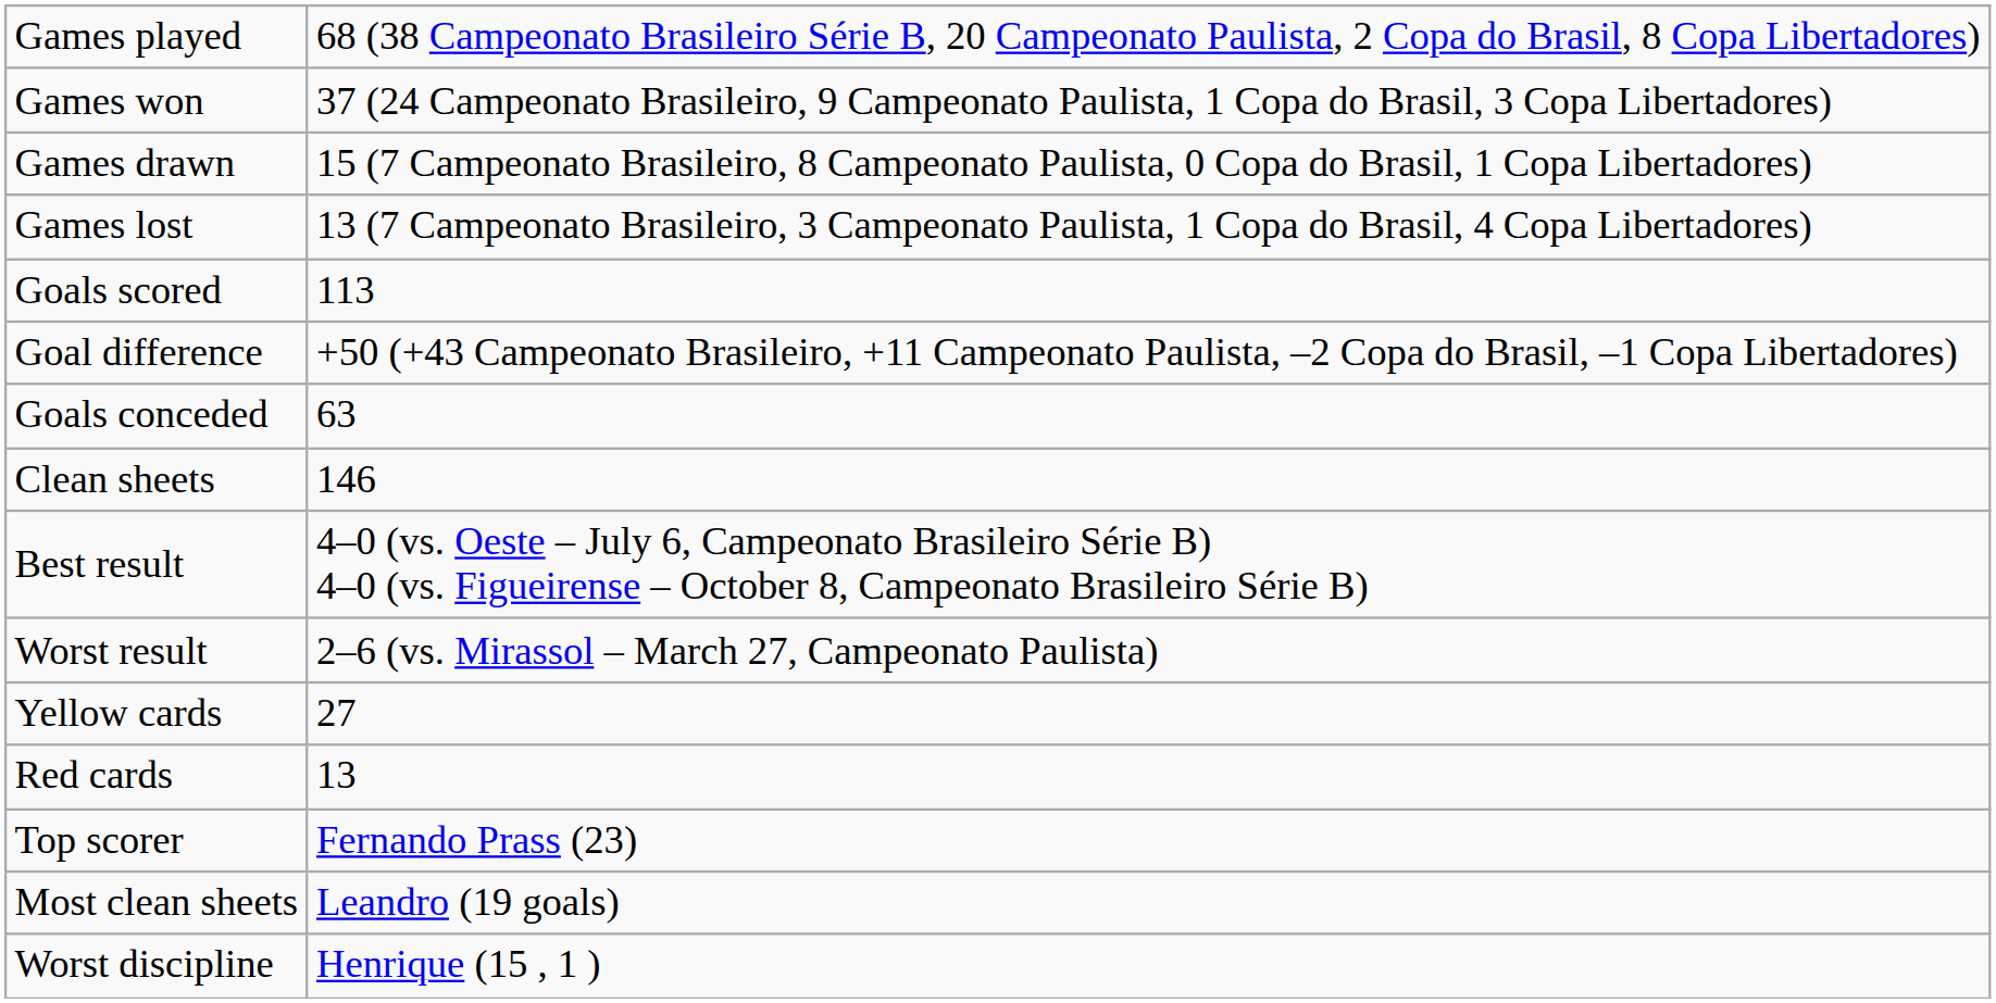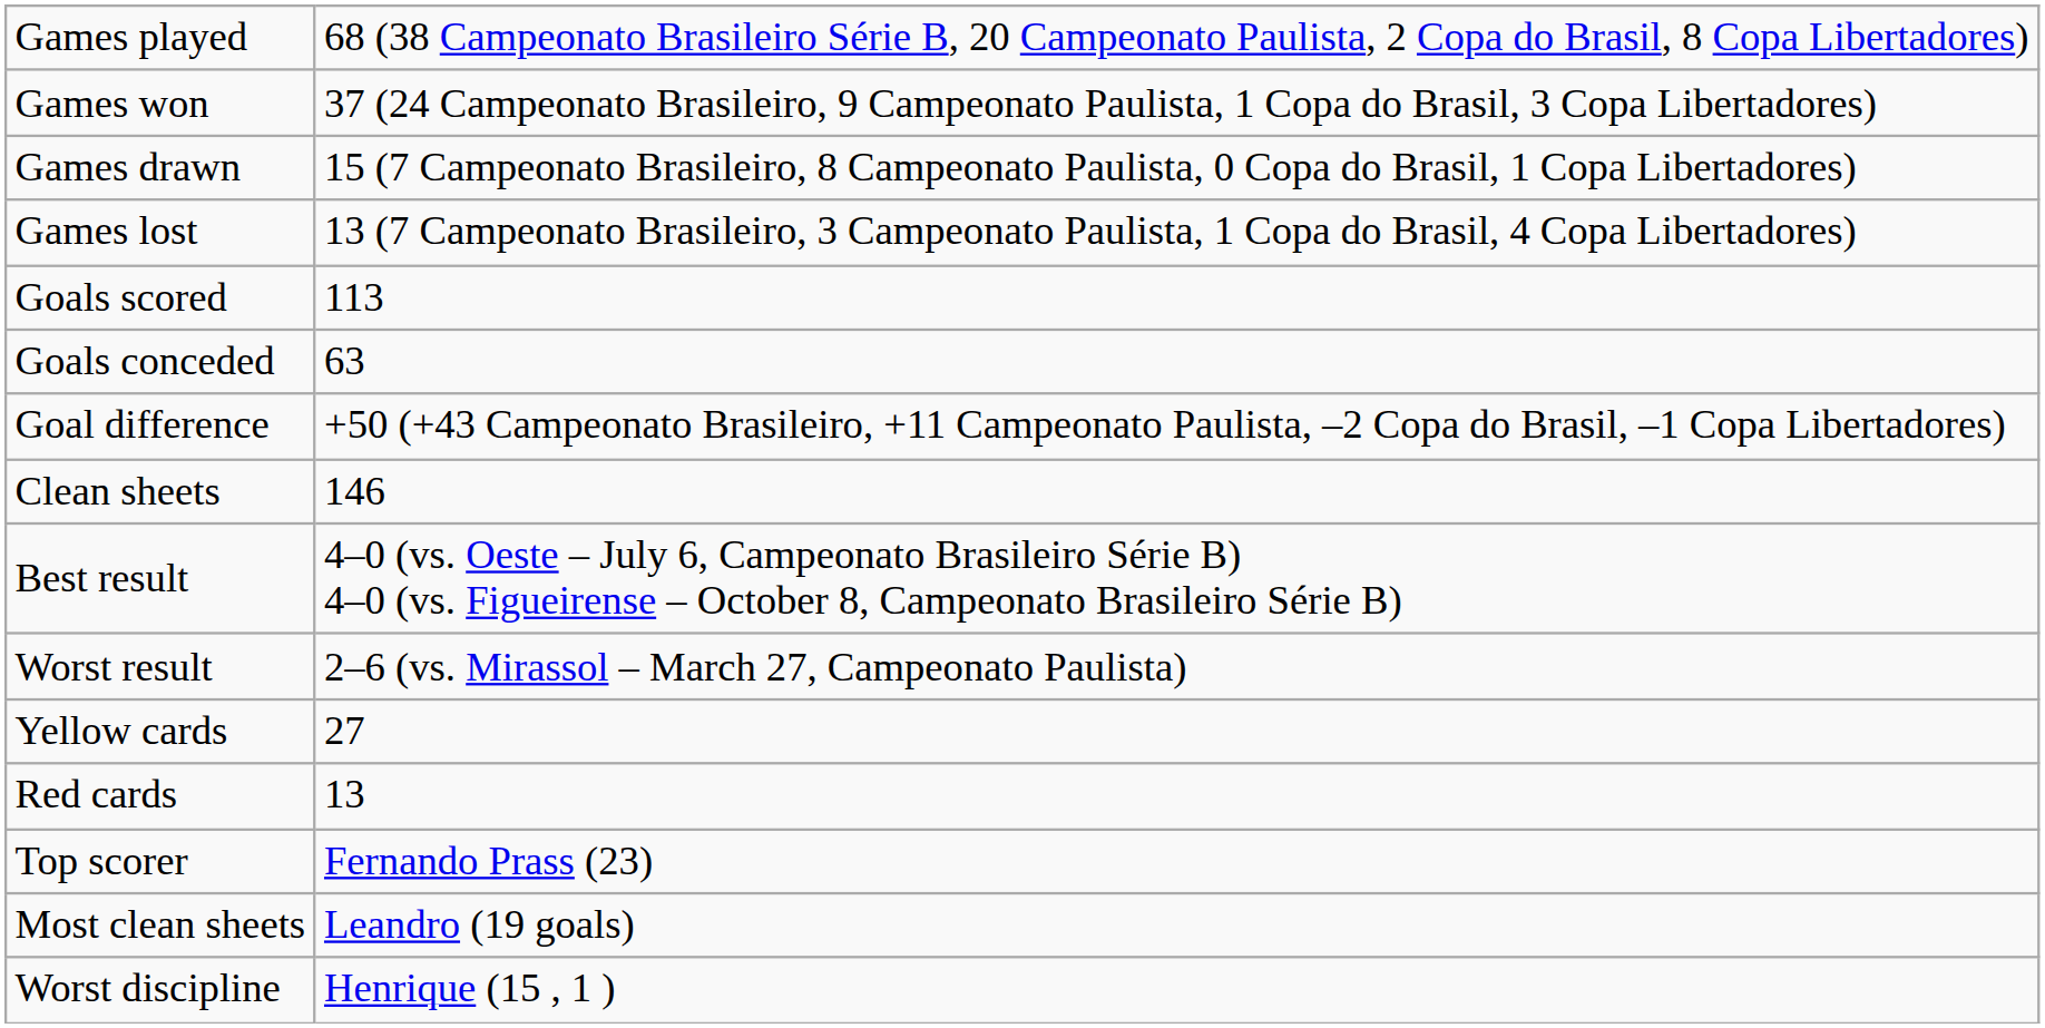 <table class="wikitable">
 <tr>
 <td>Games played</td>
 <td>68 (38 <a href='#'>Campeonato Brasileiro Série B</a>, 20 <a href='#'>Campeonato Paulista</a>, 2 <a href='#'>Copa do Brasil</a>, 8 <a href='#'>Copa Libertadores</a>)</td>
 </tr>
 <tr>
 <td>Games won</td>
 <td>37 (24 Campeonato Brasileiro, 9 Campeonato Paulista, 1 Copa do Brasil, 3 Copa Libertadores)</td>
 </tr>
 <tr>
 <td>Games drawn</td>
 <td>15 (7 Campeonato Brasileiro, 8 Campeonato Paulista, 0 Copa do Brasil, 1 Copa Libertadores)</td>
 </tr>
 <tr>
 <td>Games lost</td>
 <td>13 (7 Campeonato Brasileiro, 3 Campeonato Paulista, 1 Copa do Brasil, 4 Copa Libertadores)</td>
 </tr>
 <tr>
 <td>Goals scored</td>
 <td>113</td>
 </tr>
 <tr>
+<td>Goals conceded</td>
+<td>63</td>
+</tr>
+<tr>
 <td>Goal difference</td>
 <td>+50 (+43 Campeonato Brasileiro, +11 Campeonato Paulista, –2 Copa do Brasil, –1 Copa Libertadores)</td>
-</tr>
-<tr>
-<td>Goals conceded</td>
-<td>63</td>
 </tr>
 <tr>
 <td>Clean sheets</td>
 <td>146</td>
 </tr>
 <tr>
 <td>Best result</td>
 <td>4–0 (vs. <a href='#'>Oeste</a> – July 6, Campeonato Brasileiro Série B)<br> 4–0 (vs. <a href='#'>Figueirense</a> – October 8, Campeonato Brasileiro Série B)<br></td>
 </tr>
 <tr>
 <td>Worst result</td>
 <td>2–6 (vs. <a href='#'>Mirassol</a> – March 27, Campeonato Paulista)</td>
 </tr>
 <tr>
 <td>Yellow cards</td>
 <td>27</td>
 </tr>
 <tr>
 <td>Red cards</td>
 <td>13</td>
 </tr>
 <tr>
 <td>Top scorer</td>
 <td><a href='#'>Fernando Prass</a> (23)</td>
 </tr>
 <tr>
 <td>Most clean sheets</td>
 <td><a href='#'>Leandro</a> (19 goals)</td>
 </tr>
 <tr>
 <td>Worst discipline</td>
 <td><a href='#'>Henrique</a> (15 , 1 )</td>
 </tr>
 </table>
